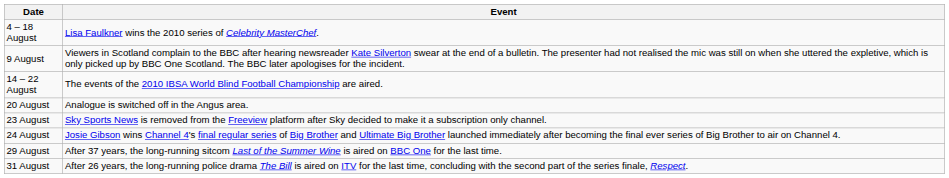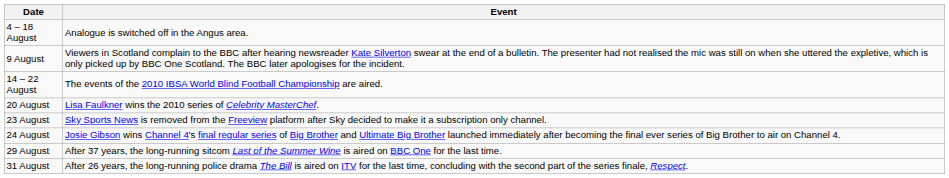 <table class="wikitable">
 <tr>
 <th width=90>Date</th>
 <th>Event</th>
 </tr>
 <tr>
 <td>4 – 18 August</td>
-<td><a href='#'>Lisa Faulkner</a> wins the 2010 series of <em><a href='#'>Celebrity MasterChef</a></em>.</td>
+<td>Analogue is switched off in the Angus area.</td>
 </tr>
 <tr>
 <td>9 August</td>
 <td>Viewers in Scotland complain to the BBC after hearing newsreader <a href='#'>Kate Silverton</a> swear at the end of a bulletin. The presenter had not realised the mic was still on when she uttered the expletive, which is only picked up by BBC One Scotland. The BBC later apologises for the incident.</td>
 </tr>
 <tr>
 <td>14 – 22 August</td>
 <td>The events of the <a href='#'>2010 IBSA World Blind Football Championship</a> are aired.</td>
 </tr>
 <tr>
 <td>20 August</td>
-<td>Analogue is switched off in the Angus area.</td>
+<td><a href='#'>Lisa Faulkner</a> wins the 2010 series of <em><a href='#'>Celebrity MasterChef</a></em>.</td>
 </tr>
 <tr>
 <td>23 August</td>
 <td><a href='#'>Sky Sports News</a> is removed from the <a href='#'>Freeview</a> platform after Sky decided to make it a subscription only channel.</td>
 </tr>
 <tr>
 <td>24 August</td>
 <td><a href='#'>Josie Gibson</a> wins <a href='#'>Channel 4</a>'s <a href='#'>final regular series</a> of <a href='#'>Big Brother</a> and <a href='#'>Ultimate Big Brother</a> launched immediately after becoming the final ever series of Big Brother to air on Channel 4.</td>
 </tr>
 <tr>
 <td>29 August</td>
 <td>After 37 years, the long-running sitcom <em><a href='#'>Last of the Summer Wine</a></em> is aired on <a href='#'>BBC One</a> for the last time.</td>
 </tr>
 <tr>
 <td>31 August</td>
 <td>After 26 years, the long-running police drama <em><a href='#'>The Bill</a></em> is aired on <a href='#'>ITV</a> for the last time, concluding with the second part of the series finale, <em><a href='#'>Respect</a></em>.</td>
 </tr>
 </table>
